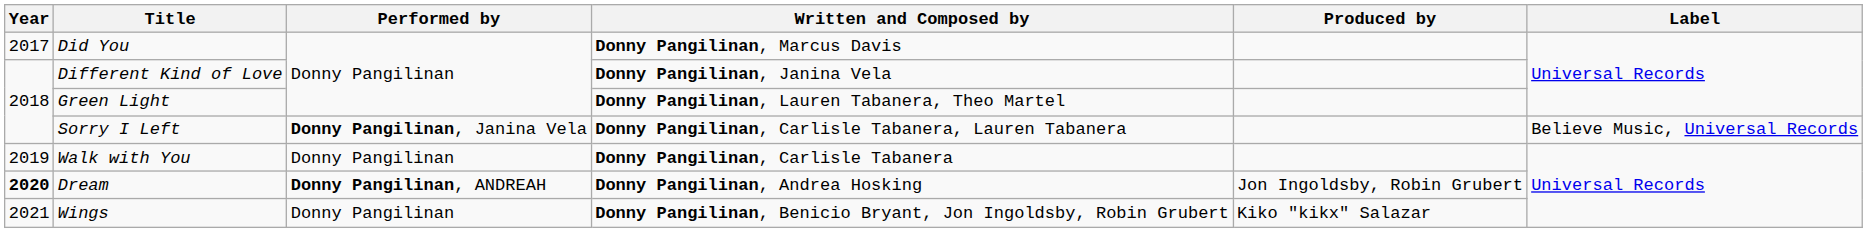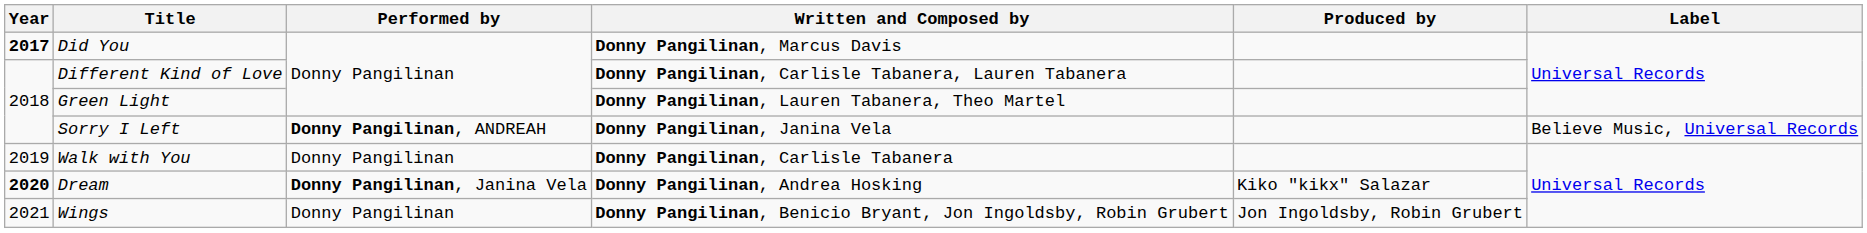 <table class="wikitable">
 <tr>
 <th>Year</th>
 <th>Title</th>
 <th>Performed by</th>
 <th>Written and Composed by</th>
 <th>Produced by</th>
 <th>Label</th>
 </tr>
 <tr>
-<td>2017</td>
+<td><strong>2017</strong></td>
 <td><em>Did You</em></td>
 <td rowspan="3">Donny Pangilinan</td>
 <td><strong>Donny Pangilinan</strong>, Marcus Davis</td>
 <td></td>
 <td rowspan="3"><a href='#'>Universal Records</a></td>
 </tr>
 <tr>
 <td rowspan="3">2018</td>
 <td><em>Different Kind of Love</em></td>
-<td><strong>Donny Pangilinan</strong>, Janina Vela</td>
+<td><strong>Donny Pangilinan</strong>, Carlisle Tabanera, Lauren Tabanera</td>
 <td></td>
 </tr>
 <tr>
 <td><em>Green Light</em></td>
 <td><strong>Donny Pangilinan</strong>, Lauren Tabanera, Theo Martel</td>
 <td></td>
 </tr>
 <tr>
 <td><em>Sorry I Left</em></td>
+<td><strong>Donny Pangilinan</strong>, ANDREAH</td>
 <td><strong>Donny Pangilinan</strong>, Janina Vela</td>
-<td><strong>Donny Pangilinan</strong>, Carlisle Tabanera, Lauren Tabanera</td>
 <td></td>
 <td>Believe Music, <a href='#'>Universal Records</a></td>
 </tr>
 <tr>
 <td>2019</td>
 <td><em>Walk with You</em></td>
 <td>Donny Pangilinan</td>
 <td><strong>Donny Pangilinan</strong>, Carlisle Tabanera</td>
 <td></td>
 <td rowspan="3"><a href='#'>Universal Records</a></td>
 </tr>
 <tr>
 <td><strong>2020</strong></td>
 <td><em>Dream</em></td>
-<td><strong>Donny Pangilinan</strong>, ANDREAH</td>
+<td><strong>Donny Pangilinan</strong>, Janina Vela</td>
 <td><strong>Donny Pangilinan</strong>, Andrea Hosking</td>
-<td>Jon Ingoldsby, Robin Grubert</td>
+<td>Kiko "kikx" Salazar</td>
 </tr>
 <tr>
 <td>2021</td>
 <td><em>Wings</em></td>
 <td>Donny Pangilinan</td>
 <td><strong>Donny Pangilinan</strong>, Benicio Bryant, Jon Ingoldsby, Robin Grubert</td>
-<td>Kiko "kikx" Salazar</td>
+<td>Jon Ingoldsby, Robin Grubert</td>
 </tr>
 </table>
